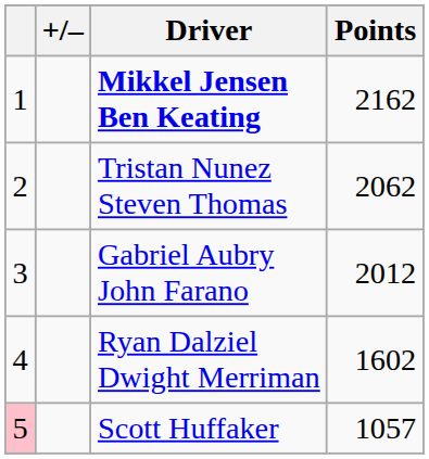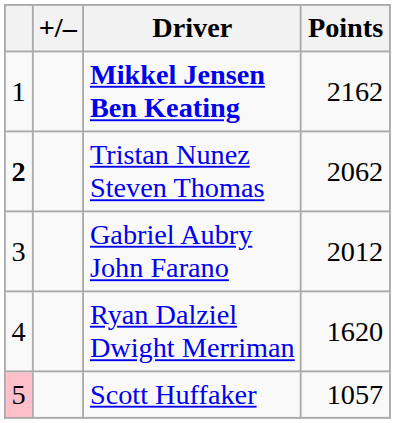 <table class="wikitable" style="font-size: 95%;">
 <tr>
 <th scope="col"></th>
 <th scope="col">+/–</th>
 <th scope="col">Driver</th>
 <th scope="col">Points</th>
 </tr>
 <tr>
 <td align=center>1</td>
 <td align="left"></td>
 <td><strong> <a href='#'>Mikkel Jensen</a><br> <a href='#'>Ben Keating</a></strong></td>
 <td align=right>2162</td>
 </tr>
 <tr>
-<td align=center>2</td>
+<td align=center><strong>2</strong></td>
 <td align="left"></td>
 <td> <a href='#'>Tristan Nunez</a><br> <a href='#'>Steven Thomas</a></td>
 <td align=right>2062</td>
 </tr>
 <tr>
 <td align=center>3</td>
 <td align="left"></td>
 <td> <a href='#'>Gabriel Aubry</a><br> <a href='#'>John Farano</a></td>
 <td align=right>2012</td>
 </tr>
 <tr>
 <td align=center>4</td>
 <td align="left"></td>
 <td> <a href='#'>Ryan Dalziel</a><br> <a href='#'>Dwight Merriman</a></td>
-<td align=right>1602</td>
+<td align=right>1620</td>
 </tr>
 <tr>
 <td align=center style="background: pink;">5</td>
 <td align="left"></td>
 <td> <a href='#'>Scott Huffaker</a></td>
 <td align=right>1057</td>
 </tr>
 </table>
